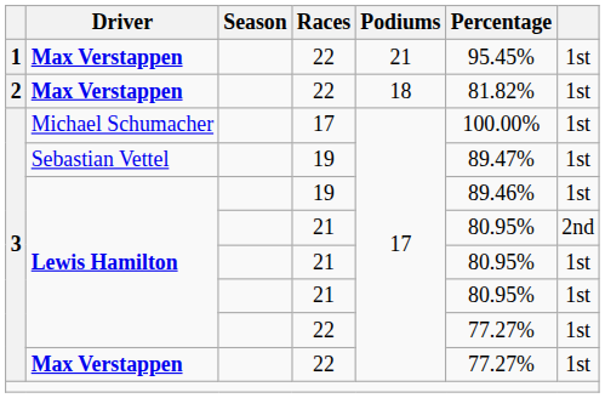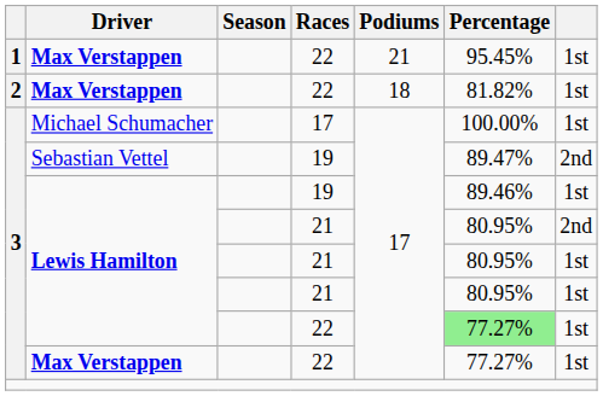 <table class="wikitable" style="text-align:center">
 <tr>
 <th></th>
 <th>Driver</th>
 <th>Season</th>
 <th>Races</th>
 <th>Podiums</th>
 <th>Percentage</th>
 <th></th>
 </tr>
 <tr>
 <th>1</th>
 <td align=left> <strong><a href='#'>Max Verstappen</a></strong></td>
 <td></td>
 <td>22</td>
 <td>21</td>
 <td>95.45%</td>
 <td>1st</td>
 </tr>
 <tr>
 <th>2</th>
 <td align=left> <strong><a href='#'>Max Verstappen</a></strong></td>
 <td></td>
 <td>22</td>
 <td>18</td>
 <td>81.82%</td>
 <td>1st</td>
 </tr>
 <tr>
 <th rowspan=8>3</th>
 <td align=left> <a href='#'>Michael Schumacher</a></td>
 <td></td>
 <td>17</td>
 <td rowspan=8>17</td>
 <td>100.00%</td>
 <td>1st</td>
 </tr>
 <tr>
 <td align=left> <a href='#'>Sebastian Vettel</a></td>
 <td></td>
 <td>19</td>
 <td>89.47%</td>
-<td>1st</td>
+<td>2nd</td>
 </tr>
 <tr>
 <td align=left rowspan=5> <strong><a href='#'>Lewis Hamilton</a></strong></td>
 <td></td>
 <td>19</td>
 <td>89.46%</td>
 <td>1st</td>
 </tr>
 <tr>
 <td></td>
 <td>21</td>
 <td>80.95%</td>
 <td>2nd</td>
 </tr>
 <tr>
 <td></td>
 <td>21</td>
 <td>80.95%</td>
 <td>1st</td>
 </tr>
 <tr>
 <td></td>
 <td>21</td>
 <td>80.95%</td>
 <td>1st</td>
 </tr>
 <tr>
 <td></td>
 <td>22</td>
-<td>77.27%</td>
+<td style="background: lightgreen;">77.27%</td>
 <td>1st</td>
 </tr>
 <tr>
 <td align=left> <strong><a href='#'>Max Verstappen</a></strong></td>
 <td></td>
 <td>22</td>
 <td>77.27%</td>
 <td>1st</td>
 </tr>
 <tr align=center>
 <td colspan=7></td>
 </tr>
 </table>
